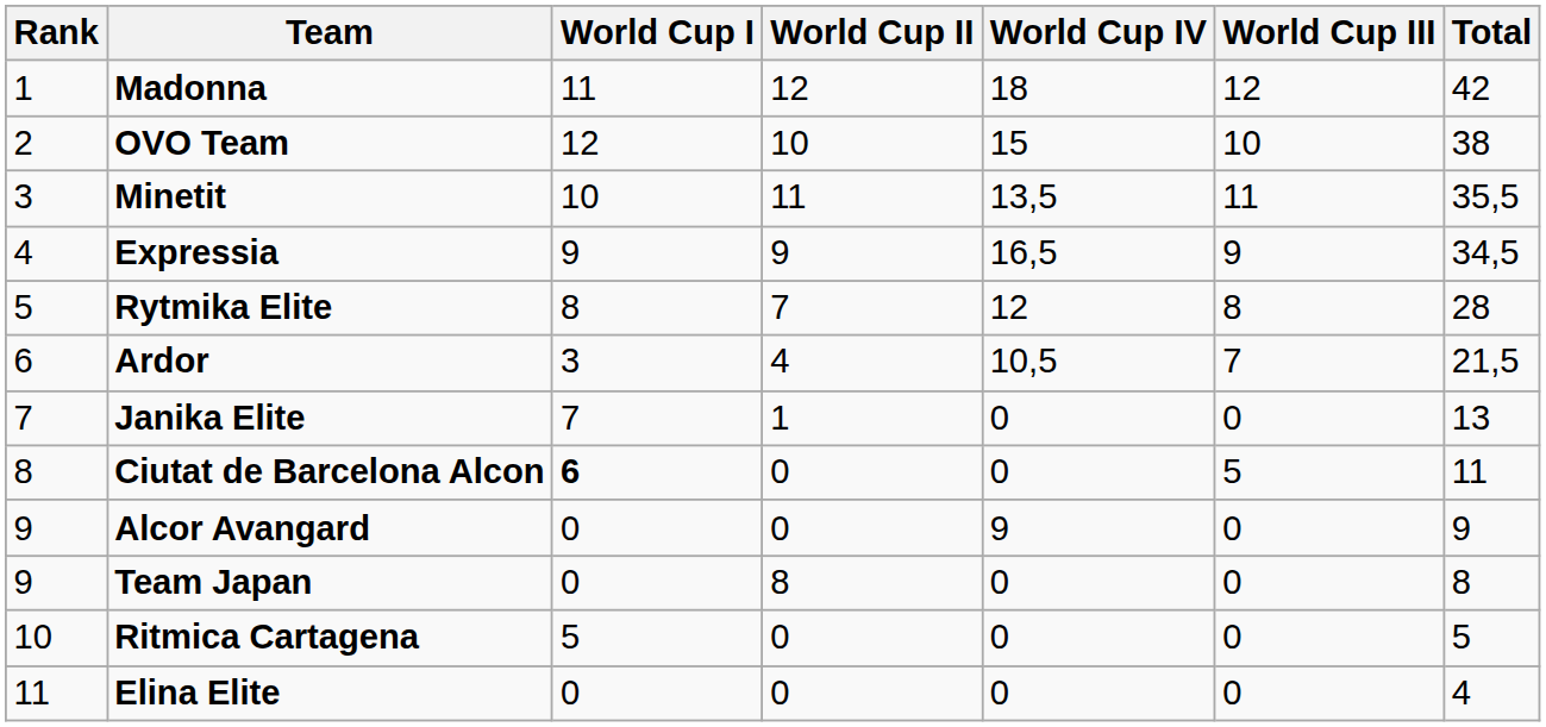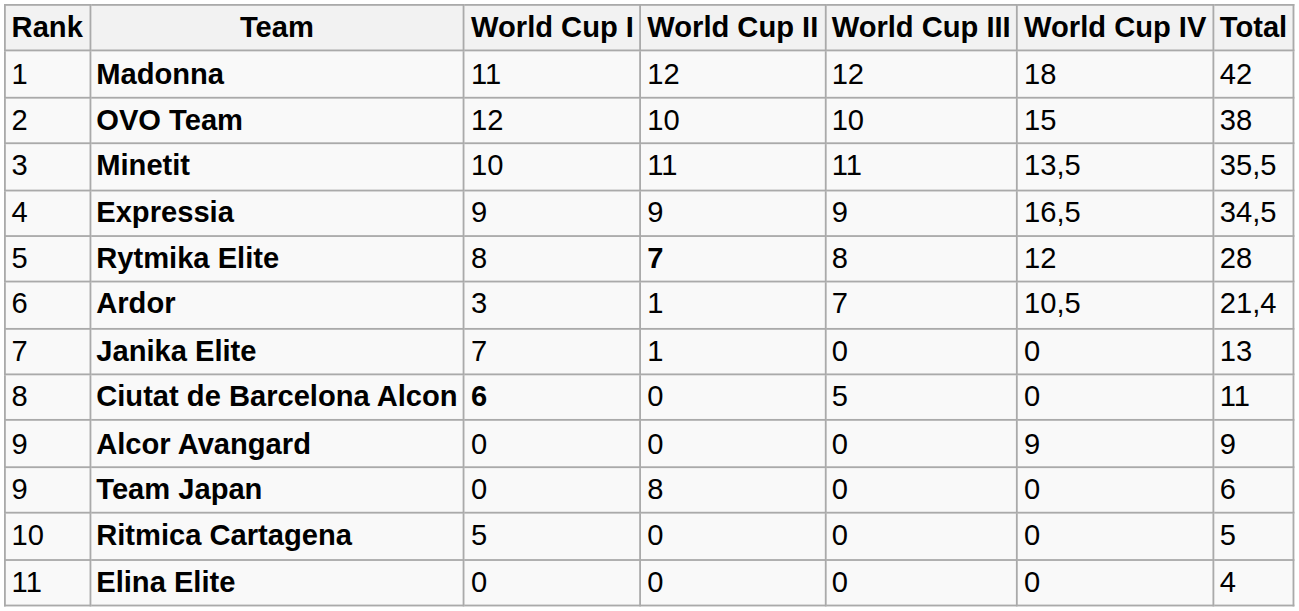 <table class="wikitable sortable">
 <tr>
 <th>Rank</th>
 <th>Team</th>
 <th>World Cup I</th>
 <th>World Cup II</th>
+<th>World Cup III</th>
 <th>World Cup IV</th>
-<th>World Cup III</th>
 <th>Total</th>
 </tr>
 <tr>
 <td>1</td>
 <td><strong>Madonna</strong> </td>
 <td>11</td>
 <td>12</td>
+<td>12</td>
 <td>18</td>
-<td>12</td>
 <td>42</td>
 </tr>
 <tr>
 <td>2</td>
 <td><strong>OVO Team</strong> </td>
 <td>12</td>
 <td>10</td>
+<td>10</td>
 <td>15</td>
-<td>10</td>
 <td>38</td>
 </tr>
 <tr>
 <td>3</td>
 <td><strong>Minetit</strong> </td>
 <td>10</td>
 <td>11</td>
+<td>11</td>
 <td>13,5</td>
-<td>11</td>
 <td>35,5</td>
 </tr>
 <tr>
 <td>4</td>
 <td><strong>Expressia</strong> </td>
 <td>9</td>
 <td>9</td>
+<td>9</td>
 <td>16,5</td>
-<td>9</td>
 <td>34,5</td>
 </tr>
 <tr>
 <td>5</td>
 <td><strong>Rytmika Elite</strong> </td>
 <td>8</td>
-<td>7</td>
+<td><strong>7</strong></td>
+<td>8</td>
 <td>12</td>
-<td>8</td>
 <td>28</td>
 </tr>
 <tr>
 <td>6</td>
 <td><strong>Ardor</strong> </td>
 <td>3</td>
-<td>4</td>
+<td>1</td>
+<td>7</td>
 <td>10,5</td>
-<td>7</td>
-<td>21,5</td>
+<td>21,4</td>
 </tr>
 <tr>
 <td>7</td>
 <td><strong>Janika Elite</strong> </td>
 <td>7</td>
 <td>1</td>
 <td>0</td>
 <td>0</td>
 <td>13</td>
 </tr>
 <tr>
 <td>8</td>
 <td><strong>Ciutat de Barcelona Alcon</strong> </td>
 <td><strong>6</strong></td>
 <td>0</td>
+<td>5</td>
 <td>0</td>
-<td>5</td>
 <td>11</td>
 </tr>
 <tr>
 <td>9</td>
 <td><strong>Alcor Avangard</strong> </td>
 <td>0</td>
 <td>0</td>
+<td>0</td>
 <td>9</td>
-<td>0</td>
 <td>9</td>
 </tr>
 <tr>
 <td>9</td>
 <td><strong>Team Japan</strong> </td>
 <td>0</td>
 <td>8</td>
 <td>0</td>
 <td>0</td>
-<td>8</td>
+<td>6</td>
 </tr>
 <tr>
 <td>10</td>
 <td><strong>Ritmica Cartagena</strong> </td>
 <td>5</td>
 <td>0</td>
 <td>0</td>
 <td>0</td>
 <td>5</td>
 </tr>
 <tr>
 <td>11</td>
 <td><strong>Elina Elite</strong> </td>
 <td>0</td>
 <td>0</td>
 <td>0</td>
 <td>0</td>
 <td>4</td>
 </tr>
 </table>
